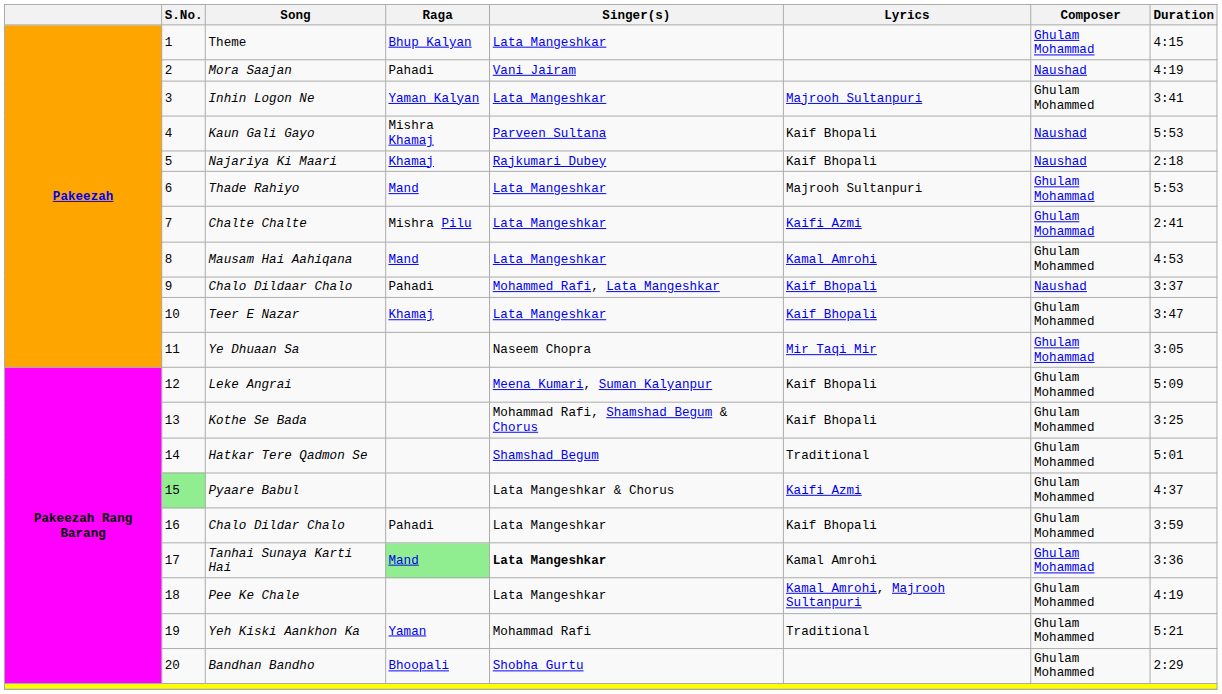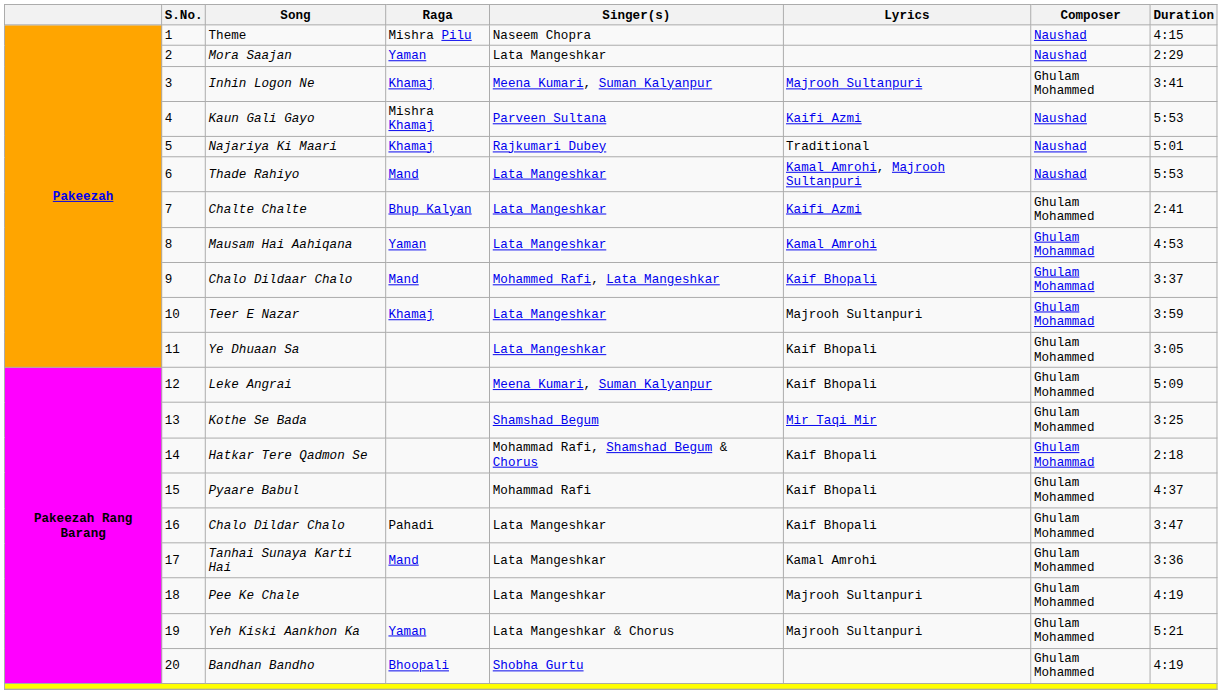 <table class="wikitable">
 <tr>
 <th></th>
 <th>S.No.</th>
 <th>Song</th>
 <th>Raga</th>
 <th>Singer(s)</th>
 <th>Lyrics</th>
 <th>Composer</th>
 <th>Duration</th>
 </tr>
 <tr>
 <th style="background:Orange" rowspan = 11><strong><a href='#'>Pakeezah</a><br></strong></th>
 <td>1</td>
 <td>Theme</td>
-<td><a href='#'>Bhup Kalyan</a></td>
-<td><a href='#'>Lata Mangeshkar</a></td>
+<td>Mishra <a href='#'>Pilu</a></td>
+<td>Naseem Chopra</td>
 <td></td>
-<td><a href='#'> Ghulam Mohammad</a></td>
+<td><a href='#'>Naushad</a></td>
 <td>4:15</td>
 </tr>
 <tr>
 <td>2</td>
 <td><em>Mora Saajan</em></td>
-<td>Pahadi</td>
-<td><a href='#'>Vani Jairam</a></td>
+<td><a href='#'>Yaman</a></td>
+<td>Lata Mangeshkar</td>
 <td></td>
 <td><a href='#'>Naushad</a></td>
-<td>4:19</td>
+<td>2:29</td>
 </tr>
 <tr>
 <td>3</td>
 <td><em>Inhin Logon Ne</em></td>
-<td><a href='#'>Yaman Kalyan</a></td>
-<td><a href='#'>Lata Mangeshkar</a></td>
+<td><a href='#'>Khamaj</a></td>
+<td><a href='#'>Meena Kumari</a>, <a href='#'>Suman Kalyanpur</a></td>
 <td><a href='#'>Majrooh Sultanpuri</a></td>
 <td>Ghulam Mohammed</td>
 <td>3:41</td>
 </tr>
 <tr>
 <td>4</td>
 <td><em>Kaun Gali Gayo</em></td>
 <td>Mishra <a href='#'>Khamaj</a></td>
 <td><a href='#'>Parveen Sultana</a></td>
-<td>Kaif Bhopali</td>
+<td><a href='#'>Kaifi Azmi</a></td>
 <td><a href='#'>Naushad</a></td>
 <td>5:53</td>
 </tr>
 <tr>
 <td>5</td>
 <td><em>Najariya Ki Maari</em></td>
 <td><a href='#'>Khamaj</a></td>
 <td><a href='#'>Rajkumari Dubey</a></td>
-<td>Kaif Bhopali</td>
+<td>Traditional</td>
 <td><a href='#'>Naushad</a></td>
-<td>2:18</td>
+<td>5:01</td>
 </tr>
 <tr>
 <td>6</td>
 <td><em>Thade Rahiyo</em></td>
 <td><a href='#'>Mand</a></td>
 <td><a href='#'>Lata Mangeshkar</a></td>
-<td>Majrooh Sultanpuri</td>
-<td><a href='#'> Ghulam Mohammad</a></td>
+<td><a href='#'>Kamal Amrohi</a>, <a href='#'>Majrooh Sultanpuri</a></td>
+<td><a href='#'>Naushad</a></td>
 <td>5:53</td>
 </tr>
 <tr>
 <td>7</td>
 <td><em>Chalte Chalte</em></td>
-<td>Mishra <a href='#'>Pilu</a></td>
+<td><a href='#'>Bhup Kalyan</a></td>
 <td><a href='#'>Lata Mangeshkar</a></td>
 <td><a href='#'>Kaifi Azmi</a></td>
-<td><a href='#'> Ghulam Mohammad</a></td>
+<td>Ghulam Mohammed</td>
 <td>2:41</td>
 </tr>
 <tr>
 <td>8</td>
 <td><em>Mausam Hai Aahiqana</em></td>
-<td><a href='#'>Mand</a></td>
+<td><a href='#'>Yaman</a></td>
 <td><a href='#'>Lata Mangeshkar</a></td>
 <td><a href='#'>Kamal Amrohi</a></td>
-<td>Ghulam Mohammed</td>
+<td><a href='#'> Ghulam Mohammad</a></td>
 <td>4:53</td>
 </tr>
 <tr>
 <td>9</td>
 <td><em>Chalo Dildaar Chalo</em></td>
-<td>Pahadi</td>
+<td><a href='#'>Mand</a></td>
 <td><a href='#'>Mohammed Rafi</a>, <a href='#'>Lata Mangeshkar</a></td>
 <td><a href='#'>Kaif Bhopali</a></td>
-<td><a href='#'>Naushad</a></td>
+<td><a href='#'> Ghulam Mohammad</a></td>
 <td>3:37</td>
 </tr>
 <tr>
 <td>10</td>
 <td><em>Teer E Nazar</em></td>
 <td><a href='#'>Khamaj</a></td>
 <td><a href='#'>Lata Mangeshkar</a></td>
-<td><a href='#'>Kaif Bhopali</a></td>
-<td>Ghulam Mohammed</td>
-<td>3:47</td>
+<td>Majrooh Sultanpuri</td>
+<td><a href='#'> Ghulam Mohammad</a></td>
+<td>3:59</td>
 </tr>
 <tr>
 <td>11</td>
 <td><em>Ye Dhuaan Sa</em></td>
 <td></td>
-<td>Naseem Chopra</td>
-<td><a href='#'>Mir Taqi Mir</a></td>
-<td><a href='#'> Ghulam Mohammad</a></td>
+<td><a href='#'>Lata Mangeshkar</a></td>
+<td>Kaif Bhopali</td>
+<td>Ghulam Mohammed</td>
 <td>3:05</td>
 </tr>
 <tr>
 <th style="background:Magenta" rowspan = 9><strong>Pakeezah Rang Barang<br></strong></th>
 <td>12</td>
 <td><em>Leke Angrai</em></td>
 <td></td>
 <td><a href='#'>Meena Kumari</a>, <a href='#'>Suman Kalyanpur</a></td>
 <td>Kaif Bhopali</td>
 <td>Ghulam Mohammed</td>
 <td>5:09</td>
 </tr>
 <tr>
 <td>13</td>
 <td><em>Kothe Se Bada</em></td>
 <td></td>
-<td>Mohammad Rafi, <a href='#'>Shamshad Begum</a> & <a href='#'>Chorus</a></td>
-<td>Kaif Bhopali</td>
+<td><a href='#'>Shamshad Begum</a></td>
+<td><a href='#'>Mir Taqi Mir</a></td>
 <td>Ghulam Mohammed</td>
 <td>3:25</td>
 </tr>
 <tr>
 <td>14</td>
 <td><em>Hatkar Tere Qadmon Se</em></td>
 <td></td>
-<td><a href='#'>Shamshad Begum</a></td>
-<td>Traditional</td>
-<td>Ghulam Mohammed</td>
-<td>5:01</td>
+<td>Mohammad Rafi, <a href='#'>Shamshad Begum</a> & <a href='#'>Chorus</a></td>
+<td>Kaif Bhopali</td>
+<td><a href='#'> Ghulam Mohammad</a></td>
+<td>2:18</td>
 </tr>
 <tr>
-<td style="background: lightgreen;">15</td>
+<td>15</td>
 <td><em>Pyaare Babul</em></td>
 <td></td>
-<td>Lata Mangeshkar & Chorus</td>
-<td><a href='#'>Kaifi Azmi</a></td>
+<td>Mohammad Rafi</td>
+<td>Kaif Bhopali</td>
 <td>Ghulam Mohammed</td>
 <td>4:37</td>
 </tr>
 <tr>
 <td>16</td>
 <td><em>Chalo Dildar Chalo</em></td>
 <td>Pahadi</td>
 <td>Lata Mangeshkar</td>
 <td>Kaif Bhopali</td>
 <td>Ghulam Mohammed</td>
-<td>3:59</td>
+<td>3:47</td>
 </tr>
 <tr>
 <td>17</td>
 <td><em>Tanhai Sunaya Karti Hai</em></td>
-<td style="background: lightgreen;"><a href='#'>Mand</a></td>
-<td><strong>Lata Mangeshkar</strong></td>
+<td><a href='#'>Mand</a></td>
+<td>Lata Mangeshkar</td>
 <td>Kamal Amrohi</td>
-<td><a href='#'> Ghulam Mohammad</a></td>
+<td>Ghulam Mohammed</td>
 <td>3:36</td>
 </tr>
 <tr>
 <td>18</td>
 <td><em>Pee Ke Chale</em></td>
 <td></td>
 <td>Lata Mangeshkar</td>
-<td><a href='#'>Kamal Amrohi</a>, <a href='#'>Majrooh Sultanpuri</a></td>
+<td>Majrooh Sultanpuri</td>
 <td>Ghulam Mohammed</td>
 <td>4:19</td>
 </tr>
 <tr>
 <td>19</td>
 <td><em>Yeh Kiski Aankhon Ka</em></td>
 <td><a href='#'>Yaman</a></td>
-<td>Mohammad Rafi</td>
-<td>Traditional</td>
+<td>Lata Mangeshkar & Chorus</td>
+<td>Majrooh Sultanpuri</td>
 <td>Ghulam Mohammed</td>
 <td>5:21</td>
 </tr>
 <tr>
 <td>20</td>
 <td><em>Bandhan Bandho</em></td>
 <td><a href='#'>Bhoopali</a></td>
 <td><a href='#'>Shobha Gurtu</a></td>
 <td></td>
 <td>Ghulam Mohammed</td>
-<td>2:29</td>
+<td>4:19</td>
 </tr>
 <tr>
 <th style="background: Yellow" colspan="8"></th>
 </tr>
 <tr>
 </tr>
 </table>
